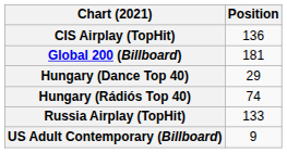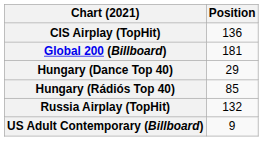 <table class="wikitable sortable plainrowheaders" style="text-align:center">
 <tr>
 <th scope="col">Chart (2021)</th>
 <th scope="col">Position</th>
 </tr>
 <tr>
 <th scope="row">CIS Airplay (TopHit)</th>
 <td>136</td>
 </tr>
 <tr>
 <th scope="row"><a href='#'>Global 200</a> (<em>Billboard</em>)</th>
 <td>181</td>
 </tr>
 <tr>
 <th scope="row">Hungary (Dance Top 40)</th>
 <td>29</td>
 </tr>
 <tr>
 <th scope="row">Hungary (Rádiós Top 40)</th>
-<td>74</td>
+<td>85</td>
 </tr>
 <tr>
 <th scope="row">Russia Airplay (TopHit)</th>
-<td>133</td>
+<td>132</td>
 </tr>
 <tr>
 <th scope="row">US Adult Contemporary (<em>Billboard</em>)</th>
 <td>9</td>
 </tr>
 </table>
